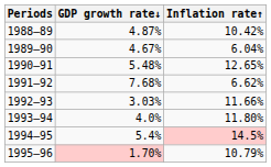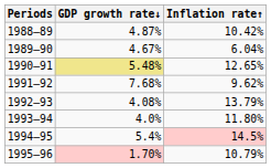 <table class="wikitable" style="float:right; margin:0 15px; text-align:right;">
 <tr>
 <th>Periods</th>
 <th>GDP growth rate↓</th>
 <th>Inflation rate↑</th>
 </tr>
 <tr>
 <td>1988–89</td>
 <td>4.87%</td>
 <td>10.42%</td>
 </tr>
 <tr>
 <td>1989–90</td>
 <td>4.67%</td>
 <td>6.04%</td>
 </tr>
 <tr>
 <td>1990–91</td>
-<td>5.48%</td>
+<td style="background: khaki;">5.48%</td>
 <td>12.65%</td>
 </tr>
 <tr>
 <td>1991–92</td>
 <td>7.68%</td>
-<td>6.62%</td>
+<td>9.62%</td>
 </tr>
 <tr>
 <td>1992–93</td>
-<td>3.03%</td>
-<td>11.66%</td>
+<td>4.08%</td>
+<td>13.79%</td>
 </tr>
 <tr>
 <td>1993–94</td>
 <td>4.0%</td>
 <td>11.80%</td>
 </tr>
 <tr>
 <td>1994–95</td>
 <td>5.4%</td>
 <td style="background:#FFCCCC">14.5%</td>
 </tr>
 <tr>
 <td>1995–96</td>
 <td style="background:#FFCCCC">1.70%</td>
 <td>10.79%</td>
 </tr>
 </table>
